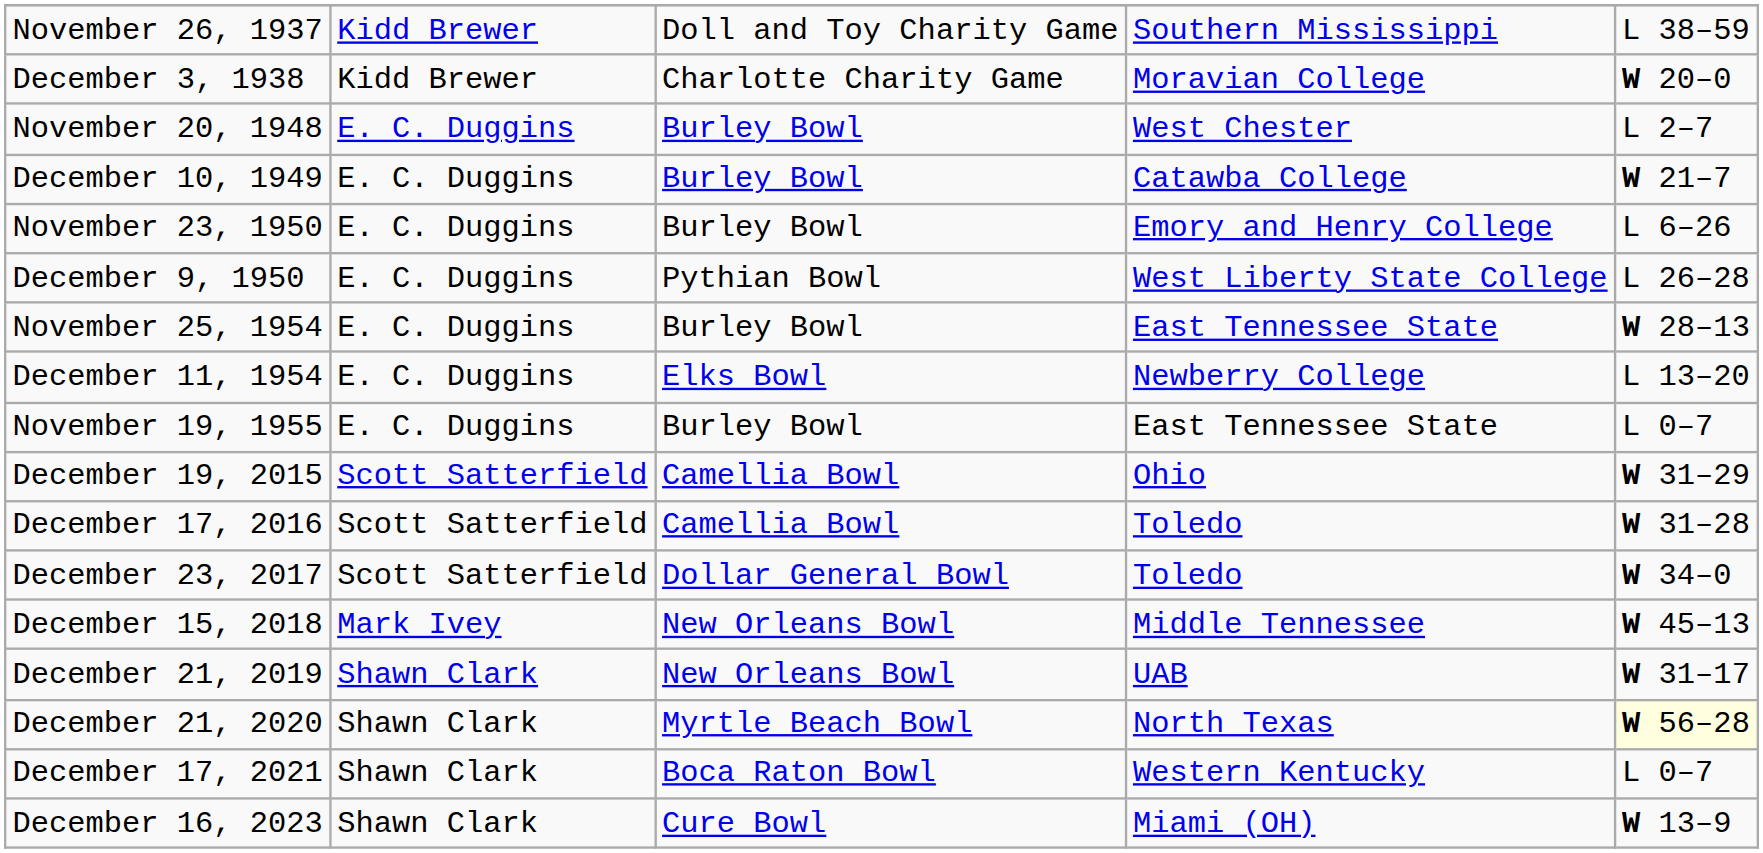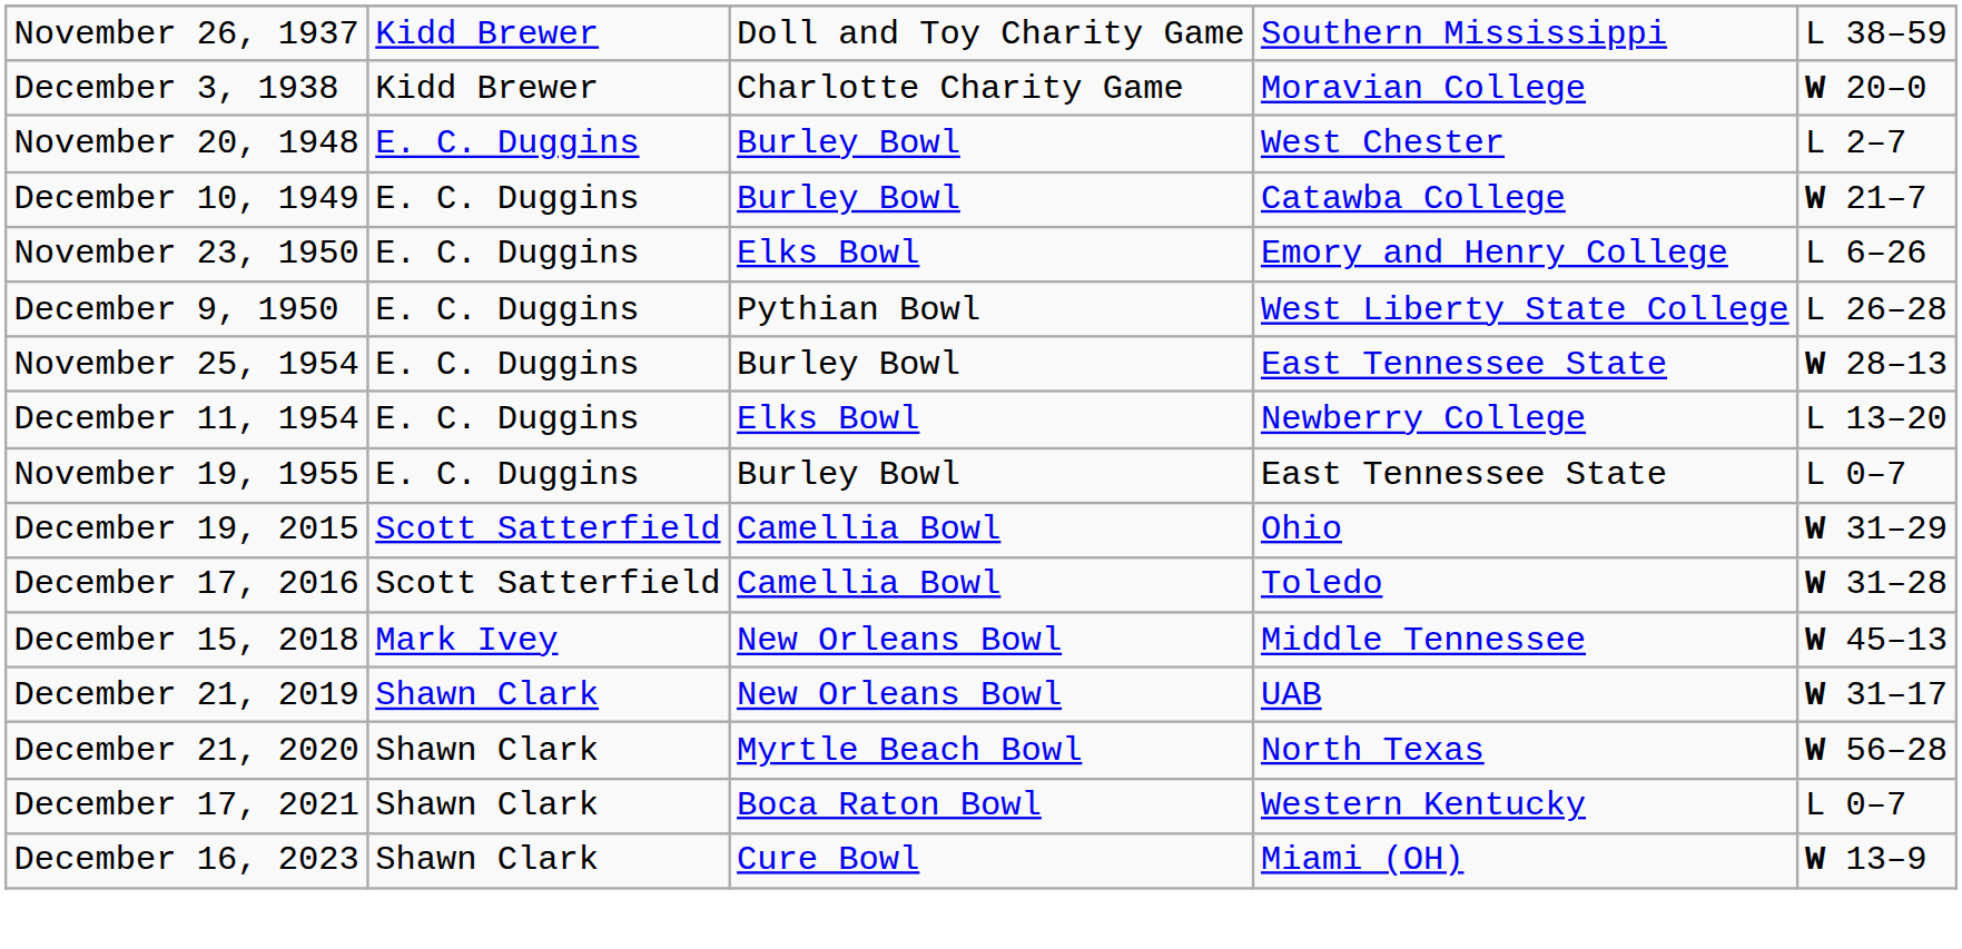 <table class="wikitable">
 <tr>
 </tr>
 <tr>
 <td>November 26, 1937</td>
 <td><a href='#'>Kidd Brewer</a></td>
 <td>Doll and Toy Charity Game</td>
 <td><a href='#'>Southern Mississippi</a></td>
 <td>L 38–59</td>
 </tr>
 <tr>
 <td>December 3, 1938</td>
 <td>Kidd Brewer</td>
 <td>Charlotte Charity Game</td>
 <td><a href='#'>Moravian College</a></td>
 <td><strong>W</strong> 20–0</td>
 </tr>
 <tr>
 <td>November 20, 1948</td>
 <td><a href='#'>E. C. Duggins</a></td>
 <td><a href='#'>Burley Bowl</a></td>
 <td><a href='#'>West Chester</a></td>
 <td>L 2–7</td>
 </tr>
 <tr>
 <td>December 10, 1949</td>
 <td>E. C. Duggins</td>
 <td><a href='#'>Burley Bowl</a></td>
 <td><a href='#'>Catawba College</a></td>
 <td><strong>W</strong> 21–7</td>
 </tr>
 <tr>
 <td>November 23, 1950</td>
 <td>E. C. Duggins</td>
-<td>Burley Bowl</td>
+<td><a href='#'>Elks Bowl</a></td>
 <td><a href='#'>Emory and Henry College</a></td>
 <td>L 6–26</td>
 </tr>
 <tr>
 <td>December 9, 1950</td>
 <td>E. C. Duggins</td>
 <td>Pythian Bowl</td>
 <td><a href='#'>West Liberty State College</a></td>
 <td>L 26–28</td>
 </tr>
 <tr>
 <td>November 25, 1954</td>
 <td>E. C. Duggins</td>
 <td>Burley Bowl</td>
 <td><a href='#'>East Tennessee State</a></td>
 <td><strong>W</strong> 28–13</td>
 </tr>
 <tr>
 <td>December 11, 1954</td>
 <td>E. C. Duggins</td>
 <td><a href='#'>Elks Bowl</a></td>
 <td><a href='#'>Newberry College</a></td>
 <td>L 13–20</td>
 </tr>
 <tr>
 <td>November 19, 1955</td>
 <td>E. C. Duggins</td>
 <td>Burley Bowl</td>
 <td>East Tennessee State</td>
 <td>L 0–7</td>
 </tr>
 <tr>
 <td>December 19, 2015</td>
 <td><a href='#'>Scott Satterfield</a></td>
 <td><a href='#'>Camellia Bowl</a></td>
 <td><a href='#'>Ohio</a></td>
 <td><strong>W</strong> 31–29</td>
 </tr>
 <tr>
 <td>December 17, 2016</td>
 <td>Scott Satterfield</td>
 <td><a href='#'>Camellia Bowl</a></td>
 <td><a href='#'>Toledo</a></td>
 <td><strong>W</strong> 31–28</td>
 </tr>
 <tr>
-<td>December 23, 2017</td>
-<td>Scott Satterfield</td>
-<td><a href='#'>Dollar General Bowl</a></td>
-<td><a href='#'>Toledo</a></td>
-<td><strong>W</strong> 34–0</td>
-</tr>
-<tr>
 <td>December 15, 2018</td>
 <td><a href='#'>Mark Ivey</a></td>
 <td><a href='#'>New Orleans Bowl</a></td>
 <td><a href='#'>Middle Tennessee</a></td>
 <td><strong>W</strong> 45–13</td>
 </tr>
 <tr>
 <td>December 21, 2019</td>
 <td><a href='#'>Shawn Clark</a></td>
 <td><a href='#'>New Orleans Bowl</a></td>
 <td><a href='#'>UAB</a></td>
 <td><strong>W</strong> 31–17</td>
 </tr>
 <tr>
 <td>December 21, 2020</td>
 <td>Shawn Clark</td>
 <td><a href='#'>Myrtle Beach Bowl</a></td>
 <td><a href='#'>North Texas</a></td>
-<td style="background: lightyellow;"><strong>W</strong> 56–28</td>
+<td><strong>W</strong> 56–28</td>
 </tr>
 <tr>
 <td>December 17, 2021</td>
 <td>Shawn Clark</td>
 <td><a href='#'>Boca Raton Bowl</a></td>
 <td><a href='#'>Western Kentucky</a></td>
 <td>L 0–7</td>
 </tr>
 <tr>
 <td>December 16, 2023</td>
 <td>Shawn Clark</td>
 <td><a href='#'>Cure Bowl</a></td>
 <td><a href='#'>Miami (OH)</a></td>
 <td><strong>W</strong> 13–9</td>
 </tr>
 </table>
